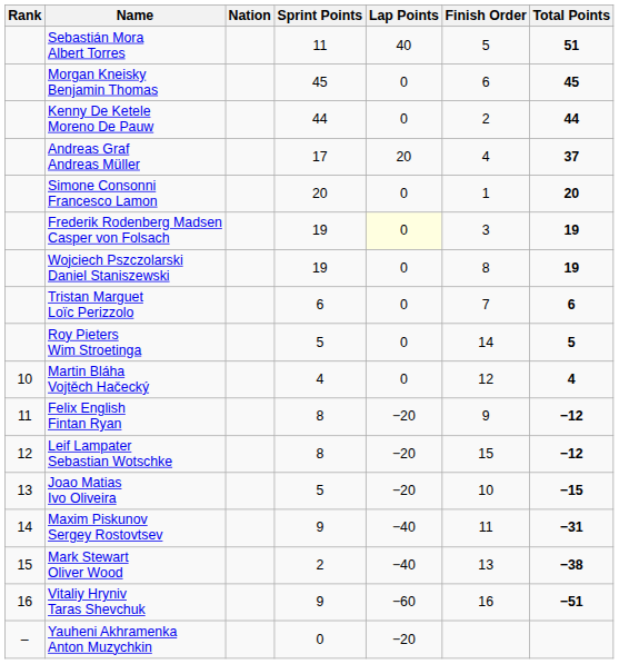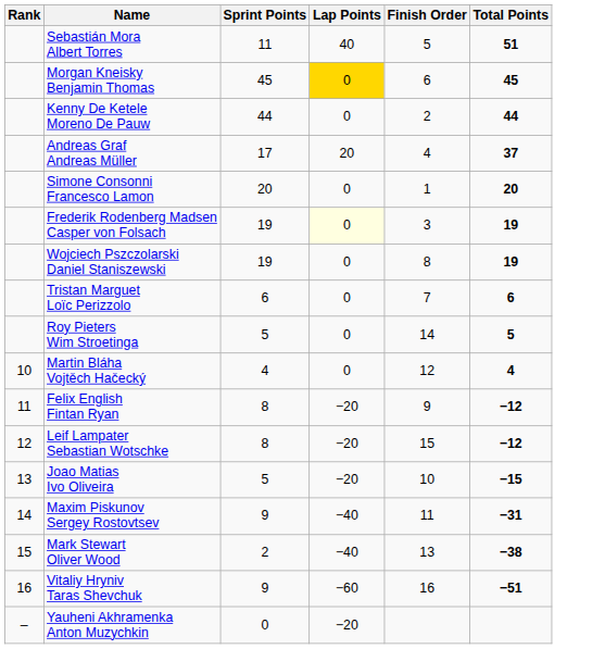 <table class="wikitable sortable" style="text-align:center">
 <tr>
 <th>Rank</th>
 <th>Name</th>
-<th>Nation</th>
 <th>Sprint Points</th>
 <th>Lap Points</th>
 <th>Finish Order</th>
 <th>Total Points</th>
 </tr>
 <tr>
 <td></td>
 <td align=left><a href='#'>Sebastián Mora</a><br><a href='#'>Albert Torres</a></td>
-<td align=left></td>
 <td>11</td>
 <td>40</td>
 <td>5</td>
 <td><strong>51</strong></td>
 </tr>
 <tr>
 <td></td>
 <td align=left><a href='#'>Morgan Kneisky</a><br><a href='#'>Benjamin Thomas</a></td>
-<td align=left></td>
 <td>45</td>
-<td>0</td>
+<td style="background: gold;">0</td>
 <td>6</td>
 <td><strong>45</strong></td>
 </tr>
 <tr>
 <td></td>
 <td align=left><a href='#'>Kenny De Ketele</a><br><a href='#'>Moreno De Pauw</a></td>
-<td align=left></td>
 <td>44</td>
 <td>0</td>
 <td>2</td>
 <td><strong>44</strong></td>
 </tr>
 <tr>
 <td></td>
 <td align=left><a href='#'>Andreas Graf</a><br><a href='#'>Andreas Müller</a></td>
-<td align=left></td>
 <td>17</td>
 <td>20</td>
 <td>4</td>
 <td><strong>37</strong></td>
 </tr>
 <tr>
 <td></td>
 <td align=left><a href='#'>Simone Consonni</a><br><a href='#'>Francesco Lamon</a></td>
-<td align=left></td>
 <td>20</td>
 <td>0</td>
 <td>1</td>
 <td><strong>20</strong></td>
 </tr>
 <tr>
 <td></td>
 <td align=left><a href='#'>Frederik Rodenberg Madsen</a><br><a href='#'>Casper von Folsach</a></td>
-<td align=left></td>
 <td>19</td>
 <td style="background: lightyellow;">0</td>
 <td>3</td>
 <td><strong>19</strong></td>
 </tr>
 <tr>
 <td></td>
 <td align=left><a href='#'>Wojciech Pszczolarski</a><br><a href='#'>Daniel Staniszewski</a></td>
-<td align=left></td>
 <td>19</td>
 <td>0</td>
 <td>8</td>
 <td><strong>19</strong></td>
 </tr>
 <tr>
 <td></td>
 <td align=left><a href='#'>Tristan Marguet</a><br><a href='#'>Loïc Perizzolo</a></td>
-<td align=left>  </td>
 <td>6</td>
 <td>0</td>
 <td>7</td>
 <td><strong>6</strong></td>
 </tr>
 <tr>
 <td></td>
 <td align=left><a href='#'>Roy Pieters</a><br><a href='#'>Wim Stroetinga</a></td>
-<td align=left></td>
 <td>5</td>
 <td>0</td>
 <td>14</td>
 <td><strong>5</strong></td>
 </tr>
 <tr>
 <td>10</td>
 <td align=left><a href='#'>Martin Bláha</a><br><a href='#'>Vojtěch Hačecký</a></td>
-<td align=left></td>
 <td>4</td>
 <td>0</td>
 <td>12</td>
 <td><strong>4</strong></td>
 </tr>
 <tr>
 <td>11</td>
 <td align=left><a href='#'>Felix English</a><br><a href='#'>Fintan Ryan</a></td>
-<td align=left></td>
 <td>8</td>
 <td>−20</td>
 <td>9</td>
 <td><strong>−12</strong></td>
 </tr>
 <tr>
 <td>12</td>
 <td align=left><a href='#'>Leif Lampater</a><br><a href='#'>Sebastian Wotschke</a></td>
-<td align=left></td>
 <td>8</td>
 <td>−20</td>
 <td>15</td>
 <td><strong>−12</strong></td>
 </tr>
 <tr>
 <td>13</td>
 <td align=left><a href='#'>Joao Matias</a><br><a href='#'>Ivo Oliveira</a></td>
-<td align=left></td>
 <td>5</td>
 <td>−20</td>
 <td>10</td>
 <td><strong>−15</strong></td>
 </tr>
 <tr>
 <td>14</td>
 <td align=left><a href='#'>Maxim Piskunov</a><br><a href='#'>Sergey Rostovtsev</a></td>
-<td align=left></td>
 <td>9</td>
 <td>−40</td>
 <td>11</td>
 <td><strong>−31</strong></td>
 </tr>
 <tr>
 <td>15</td>
 <td align=left><a href='#'>Mark Stewart</a><br><a href='#'>Oliver Wood</a></td>
-<td align=left></td>
 <td>2</td>
 <td>−40</td>
 <td>13</td>
 <td><strong>−38</strong></td>
 </tr>
 <tr>
 <td>16</td>
 <td align=left><a href='#'>Vitaliy Hryniv</a><br><a href='#'>Taras Shevchuk</a></td>
-<td align=left></td>
 <td>9</td>
 <td>−60</td>
 <td>16</td>
 <td><strong>−51</strong></td>
 </tr>
 <tr>
 <td>–</td>
 <td align=left><a href='#'>Yauheni Akhramenka</a><br><a href='#'>Anton Muzychkin</a></td>
-<td align=left></td>
 <td>0</td>
 <td>−20</td>
 <td></td>
 <td></td>
 </tr>
 </table>
